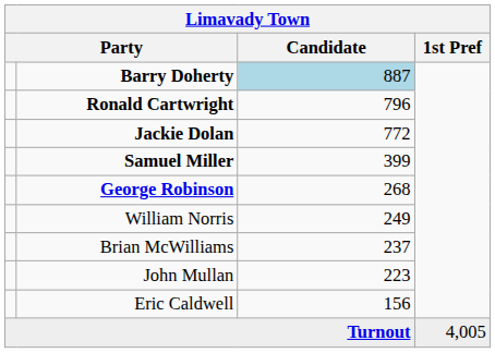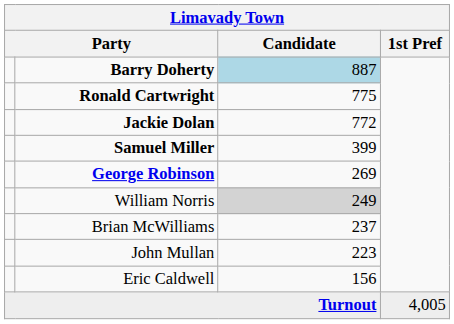 <table class="wikitable">
 <tr>
 <th colspan="4" align="center"><a href='#'>Limavady Town</a></th>
 </tr>
 <tr>
 <th colspan="2" align="center" width=200>Party</th>
 <th width=150>Candidate</th>
 <th width=60>1st Pref</th>
 </tr>
 <tr>
 <td></td>
 <td align="right"><strong>Barry Doherty</strong></td>
 <td align="right" style="background: lightblue;">887</td>
 </tr>
 <tr>
 <td></td>
 <td align="right"><strong>Ronald Cartwright</strong></td>
-<td align="right">796</td>
+<td align="right">775</td>
 </tr>
 <tr>
 <td></td>
 <td align="right"><strong>Jackie Dolan</strong></td>
 <td align="right">772</td>
 </tr>
 <tr>
 <td></td>
 <td align="right"><strong>Samuel Miller</strong></td>
 <td align="right">399</td>
 </tr>
 <tr>
 <td></td>
 <td align="right"><strong><a href='#'>George Robinson</a></strong></td>
-<td align="right">268</td>
+<td align="right">269</td>
 </tr>
 <tr>
 <td></td>
 <td align="right">William Norris</td>
-<td align="right">249</td>
+<td align="right" style="background: lightgrey;">249</td>
 </tr>
 <tr>
 <td></td>
 <td align="right">Brian McWilliams</td>
 <td align="right">237</td>
 </tr>
 <tr>
 <td></td>
 <td align="right">John Mullan</td>
 <td align="right">223</td>
 </tr>
 <tr>
 <td></td>
 <td align="right">Eric Caldwell</td>
 <td align="right">156</td>
 </tr>
 <tr bgcolor="EEEEEE">
 <td colspan=3 align="right"><strong><a href='#'>Turnout</a></strong></td>
 <td align="right">4,005</td>
 </tr>
 </table>
